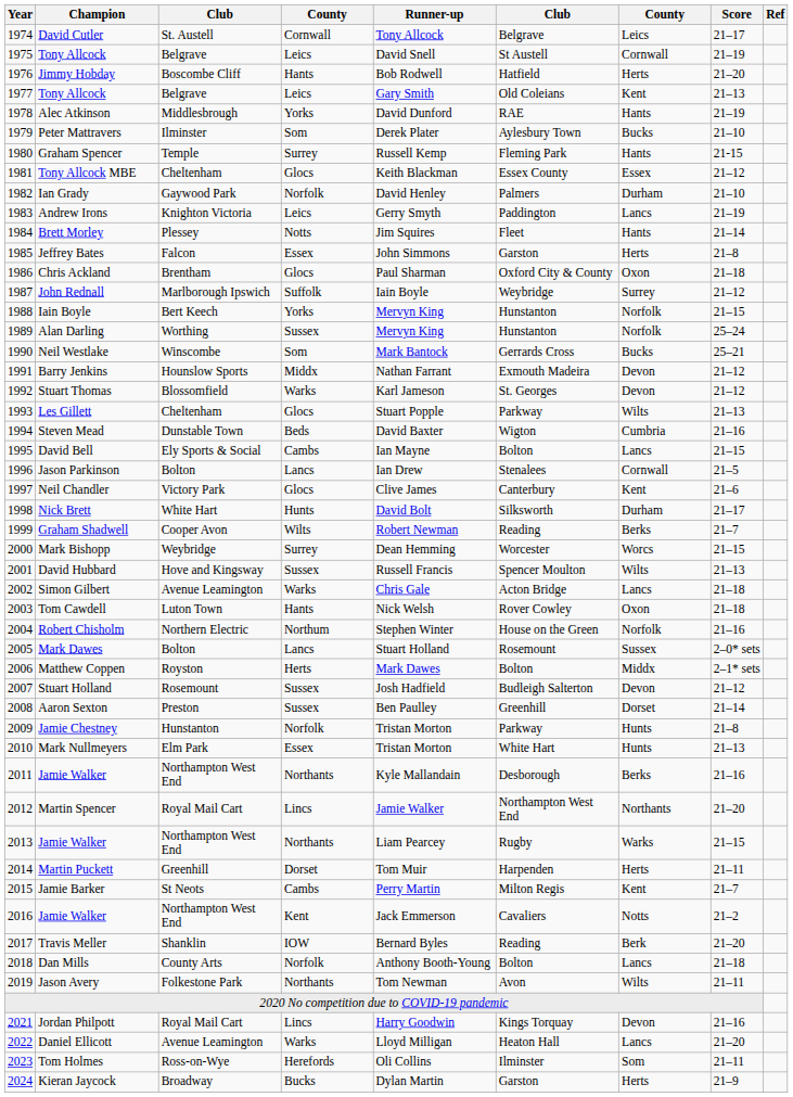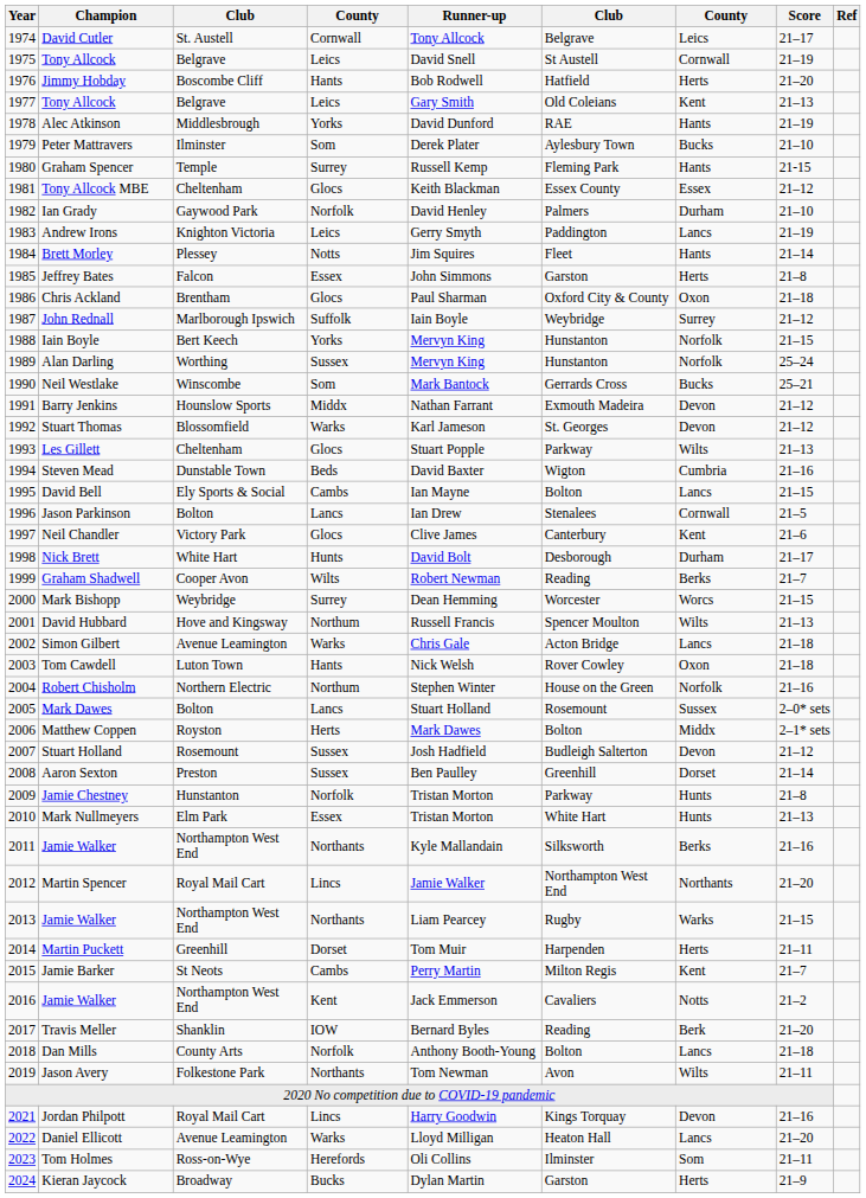 <table class="wikitable">
 <tr>
 <th width="30">Year</th>
 <th width="150">Champion</th>
 <th width="150">Club</th>
 <th width="110">County</th>
 <th width="150">Runner-up</th>
 <th width="150">Club</th>
 <th width="110">County</th>
 <th width="60">Score</th>
 <th width="20">Ref</th>
 </tr>
 <tr>
 <td align=center>1974</td>
 <td><a href='#'>David Cutler</a></td>
 <td>St. Austell</td>
 <td>Cornwall</td>
 <td><a href='#'>Tony Allcock</a></td>
 <td>Belgrave</td>
 <td>Leics</td>
 <td>21–17</td>
 <td></td>
 </tr>
 <tr>
 <td align=center>1975</td>
 <td><a href='#'>Tony Allcock</a></td>
 <td>Belgrave</td>
 <td>Leics</td>
 <td>David Snell</td>
 <td>St Austell</td>
 <td>Cornwall</td>
 <td>21–19</td>
 <td></td>
 </tr>
 <tr>
 <td align=center>1976</td>
 <td><a href='#'>Jimmy Hobday</a></td>
 <td>Boscombe Cliff</td>
 <td>Hants</td>
 <td>Bob Rodwell</td>
 <td>Hatfield</td>
 <td>Herts</td>
 <td>21–20</td>
 <td></td>
 </tr>
 <tr>
 <td align=center>1977</td>
 <td><a href='#'>Tony Allcock</a></td>
 <td>Belgrave</td>
 <td>Leics</td>
 <td><a href='#'>Gary Smith</a></td>
 <td>Old Coleians</td>
 <td>Kent</td>
 <td>21–13</td>
 <td></td>
 </tr>
 <tr>
 <td align=center>1978</td>
 <td>Alec Atkinson</td>
 <td>Middlesbrough</td>
 <td>Yorks</td>
 <td>David Dunford</td>
 <td>RAE</td>
 <td>Hants</td>
 <td>21–19</td>
 <td></td>
 </tr>
 <tr>
 <td align=center>1979</td>
 <td>Peter Mattravers</td>
 <td>Ilminster</td>
 <td>Som</td>
 <td>Derek Plater</td>
 <td>Aylesbury Town</td>
 <td>Bucks</td>
 <td>21–10</td>
 <td></td>
 </tr>
 <tr>
 <td align=center>1980</td>
 <td>Graham Spencer</td>
 <td>Temple</td>
 <td>Surrey</td>
 <td>Russell Kemp</td>
 <td>Fleming Park</td>
 <td>Hants</td>
 <td>21-15</td>
 <td></td>
 </tr>
 <tr>
 <td align=center>1981</td>
 <td><a href='#'>Tony Allcock</a> MBE</td>
 <td>Cheltenham</td>
 <td>Glocs</td>
 <td>Keith Blackman</td>
 <td>Essex County</td>
 <td>Essex</td>
 <td>21–12</td>
 <td></td>
 </tr>
 <tr>
 <td align=center>1982</td>
 <td>Ian Grady</td>
 <td>Gaywood Park</td>
 <td>Norfolk</td>
 <td>David Henley</td>
 <td>Palmers</td>
 <td>Durham</td>
 <td>21–10</td>
 <td></td>
 </tr>
 <tr>
 <td align=center>1983</td>
 <td>Andrew Irons</td>
 <td>Knighton Victoria</td>
 <td>Leics</td>
 <td>Gerry Smyth</td>
 <td>Paddington</td>
 <td>Lancs</td>
 <td>21–19</td>
 <td></td>
 </tr>
 <tr>
 <td align=center>1984</td>
 <td><a href='#'>Brett Morley</a></td>
 <td>Plessey</td>
 <td>Notts</td>
 <td>Jim Squires</td>
 <td>Fleet</td>
 <td>Hants</td>
 <td>21–14</td>
 <td></td>
 </tr>
 <tr>
 <td align=center>1985</td>
 <td>Jeffrey Bates</td>
 <td>Falcon</td>
 <td>Essex</td>
 <td>John Simmons</td>
 <td>Garston</td>
 <td>Herts</td>
 <td>21–8</td>
 <td></td>
 </tr>
 <tr>
 <td align=center>1986</td>
 <td>Chris Ackland</td>
 <td>Brentham</td>
 <td>Glocs</td>
 <td>Paul Sharman</td>
 <td>Oxford City & County</td>
 <td>Oxon</td>
 <td>21–18</td>
 <td></td>
 </tr>
 <tr>
 <td align=center>1987</td>
 <td><a href='#'>John Rednall</a></td>
 <td>Marlborough Ipswich</td>
 <td>Suffolk</td>
 <td>Iain Boyle</td>
 <td>Weybridge</td>
 <td>Surrey</td>
 <td>21–12</td>
 <td></td>
 </tr>
 <tr>
 <td align=center>1988</td>
 <td>Iain Boyle</td>
 <td>Bert Keech</td>
 <td>Yorks</td>
 <td><a href='#'>Mervyn King</a></td>
 <td>Hunstanton</td>
 <td>Norfolk</td>
 <td>21–15</td>
 <td></td>
 </tr>
 <tr>
 <td align=center>1989</td>
 <td>Alan Darling</td>
 <td>Worthing</td>
 <td>Sussex</td>
 <td><a href='#'>Mervyn King</a></td>
 <td>Hunstanton</td>
 <td>Norfolk</td>
 <td>25–24</td>
 <td></td>
 </tr>
 <tr>
 <td align=center>1990</td>
 <td>Neil Westlake</td>
 <td>Winscombe</td>
 <td>Som</td>
 <td><a href='#'>Mark Bantock</a></td>
 <td>Gerrards Cross</td>
 <td>Bucks</td>
 <td>25–21</td>
 <td></td>
 </tr>
 <tr>
 <td align=center>1991</td>
 <td>Barry Jenkins</td>
 <td>Hounslow Sports</td>
 <td>Middx</td>
 <td>Nathan Farrant</td>
 <td>Exmouth Madeira</td>
 <td>Devon</td>
 <td>21–12</td>
 <td></td>
 </tr>
 <tr>
 <td align=center>1992</td>
 <td>Stuart Thomas</td>
 <td>Blossomfield</td>
 <td>Warks</td>
 <td>Karl Jameson</td>
 <td>St. Georges</td>
 <td>Devon</td>
 <td>21–12</td>
 <td></td>
 </tr>
 <tr>
 <td align=center>1993</td>
 <td><a href='#'>Les Gillett</a></td>
 <td>Cheltenham</td>
 <td>Glocs</td>
 <td>Stuart Popple</td>
 <td>Parkway</td>
 <td>Wilts</td>
 <td>21–13</td>
 <td></td>
 </tr>
 <tr>
 <td align=center>1994</td>
 <td>Steven Mead</td>
 <td>Dunstable Town</td>
 <td>Beds</td>
 <td>David Baxter</td>
 <td>Wigton</td>
 <td>Cumbria</td>
 <td>21–16</td>
 <td></td>
 </tr>
 <tr>
 <td align=center>1995</td>
 <td>David Bell</td>
 <td>Ely Sports & Social</td>
 <td>Cambs</td>
 <td>Ian Mayne</td>
 <td>Bolton</td>
 <td>Lancs</td>
 <td>21–15</td>
 <td></td>
 </tr>
 <tr>
 <td align=center>1996</td>
 <td>Jason Parkinson</td>
 <td>Bolton</td>
 <td>Lancs</td>
 <td>Ian Drew</td>
 <td>Stenalees</td>
 <td>Cornwall</td>
 <td>21–5</td>
 <td></td>
 </tr>
 <tr>
 <td align=center>1997</td>
 <td>Neil Chandler</td>
 <td>Victory Park</td>
 <td>Glocs</td>
 <td>Clive James</td>
 <td>Canterbury</td>
 <td>Kent</td>
 <td>21–6</td>
 <td></td>
 </tr>
 <tr>
 <td align=center>1998</td>
 <td><a href='#'>Nick Brett</a></td>
 <td>White Hart</td>
 <td>Hunts</td>
 <td><a href='#'>David Bolt</a></td>
-<td>Silksworth</td>
+<td>Desborough</td>
 <td>Durham</td>
 <td>21–17</td>
 <td></td>
 </tr>
 <tr>
 <td align=center>1999</td>
 <td><a href='#'>Graham Shadwell</a></td>
 <td>Cooper Avon</td>
 <td>Wilts</td>
 <td><a href='#'>Robert Newman</a></td>
 <td>Reading</td>
 <td>Berks</td>
 <td>21–7</td>
 <td></td>
 </tr>
 <tr>
 <td align=center>2000</td>
 <td>Mark Bishopp</td>
 <td>Weybridge</td>
 <td>Surrey</td>
 <td>Dean Hemming</td>
 <td>Worcester</td>
 <td>Worcs</td>
 <td>21–15</td>
 <td></td>
 </tr>
 <tr>
 <td align=center>2001</td>
 <td>David Hubbard</td>
 <td>Hove and Kingsway</td>
-<td>Sussex</td>
+<td>Northum</td>
 <td>Russell Francis</td>
 <td>Spencer Moulton</td>
 <td>Wilts</td>
 <td>21–13</td>
 <td></td>
 </tr>
 <tr>
 <td align=center>2002</td>
 <td>Simon Gilbert</td>
 <td>Avenue Leamington</td>
 <td>Warks</td>
 <td><a href='#'>Chris Gale</a></td>
 <td>Acton Bridge</td>
 <td>Lancs</td>
 <td>21–18</td>
 <td></td>
 </tr>
 <tr>
 <td align=center>2003</td>
 <td>Tom Cawdell</td>
 <td>Luton Town</td>
 <td>Hants</td>
 <td>Nick Welsh</td>
 <td>Rover Cowley</td>
 <td>Oxon</td>
 <td>21–18</td>
 <td></td>
 </tr>
 <tr>
 <td align=center>2004</td>
 <td><a href='#'>Robert Chisholm</a></td>
 <td>Northern Electric</td>
 <td>Northum</td>
 <td>Stephen Winter</td>
 <td>House on the Green</td>
 <td>Norfolk</td>
 <td>21–16</td>
 <td></td>
 </tr>
 <tr>
 <td align=center>2005</td>
 <td><a href='#'>Mark Dawes</a></td>
 <td>Bolton</td>
 <td>Lancs</td>
 <td>Stuart Holland</td>
 <td>Rosemount</td>
 <td>Sussex</td>
 <td>2–0* sets</td>
 <td></td>
 </tr>
 <tr>
 <td align=center>2006</td>
 <td>Matthew Coppen</td>
 <td>Royston</td>
 <td>Herts</td>
 <td><a href='#'>Mark Dawes</a></td>
 <td>Bolton</td>
 <td>Middx</td>
 <td>2–1* sets</td>
 <td></td>
 </tr>
 <tr>
 <td align=center>2007</td>
 <td>Stuart Holland</td>
 <td>Rosemount</td>
 <td>Sussex</td>
 <td>Josh Hadfield</td>
 <td>Budleigh Salterton</td>
 <td>Devon</td>
 <td>21–12</td>
 <td></td>
 </tr>
 <tr>
 <td align=center>2008</td>
 <td>Aaron Sexton</td>
 <td>Preston</td>
 <td>Sussex</td>
 <td>Ben Paulley</td>
 <td>Greenhill</td>
 <td>Dorset</td>
 <td>21–14</td>
 <td></td>
 </tr>
 <tr>
 <td align=center>2009</td>
 <td><a href='#'>Jamie Chestney</a></td>
 <td>Hunstanton</td>
 <td>Norfolk</td>
 <td>Tristan Morton</td>
 <td>Parkway</td>
 <td>Hunts</td>
 <td>21–8</td>
 <td></td>
 </tr>
 <tr>
 <td align=center>2010</td>
 <td>Mark Nullmeyers</td>
 <td>Elm Park</td>
 <td>Essex</td>
 <td>Tristan Morton</td>
 <td>White Hart</td>
 <td>Hunts</td>
 <td>21–13</td>
 <td></td>
 </tr>
 <tr>
 <td align=center>2011</td>
 <td><a href='#'>Jamie Walker</a></td>
 <td>Northampton West End</td>
 <td>Northants</td>
 <td>Kyle Mallandain</td>
-<td>Desborough</td>
+<td>Silksworth</td>
 <td>Berks</td>
 <td>21–16</td>
 <td></td>
 </tr>
 <tr>
 <td align=center>2012</td>
 <td>Martin Spencer</td>
 <td>Royal Mail Cart</td>
 <td>Lincs</td>
 <td><a href='#'>Jamie Walker</a></td>
 <td>Northampton West End</td>
 <td>Northants</td>
 <td>21–20</td>
 <td></td>
 </tr>
 <tr>
 <td align=center>2013</td>
 <td><a href='#'>Jamie Walker</a></td>
 <td>Northampton West End</td>
 <td>Northants</td>
 <td>Liam Pearcey</td>
 <td>Rugby</td>
 <td>Warks</td>
 <td>21–15</td>
 <td></td>
 </tr>
 <tr>
 <td align=center>2014</td>
 <td><a href='#'>Martin Puckett</a></td>
 <td>Greenhill</td>
 <td>Dorset</td>
 <td>Tom Muir</td>
 <td>Harpenden</td>
 <td>Herts</td>
 <td>21–11</td>
 <td></td>
 </tr>
 <tr>
 <td align=center>2015</td>
 <td>Jamie Barker</td>
 <td>St Neots</td>
 <td>Cambs</td>
 <td><a href='#'>Perry Martin</a></td>
 <td>Milton Regis</td>
 <td>Kent</td>
 <td>21–7</td>
 <td></td>
 </tr>
 <tr>
 <td align=center>2016</td>
 <td><a href='#'>Jamie Walker</a></td>
 <td>Northampton West End</td>
 <td>Kent</td>
 <td>Jack Emmerson</td>
 <td>Cavaliers</td>
 <td>Notts</td>
 <td>21–2</td>
 <td></td>
 </tr>
 <tr>
 <td align=center>2017</td>
 <td>Travis Meller</td>
 <td>Shanklin</td>
 <td>IOW</td>
 <td>Bernard Byles</td>
 <td>Reading</td>
 <td>Berk</td>
 <td>21–20</td>
 <td></td>
 </tr>
 <tr>
 <td align=center>2018</td>
 <td>Dan Mills</td>
 <td>County Arts</td>
 <td>Norfolk</td>
 <td>Anthony Booth-Young</td>
 <td>Bolton</td>
 <td>Lancs</td>
 <td>21–18</td>
 <td></td>
 </tr>
 <tr>
 <td align=center>2019</td>
 <td>Jason Avery</td>
 <td>Folkestone Park</td>
 <td>Northants</td>
 <td>Tom Newman</td>
 <td>Avon</td>
 <td>Wilts</td>
 <td>21–11</td>
 <td></td>
 </tr>
 <tr align=center>
 <td colspan=8 bgcolor="ececec"><em>2020 No competition due to <a href='#'>COVID-19 pandemic</a></em></td>
 <td align=left></td>
 </tr>
 <tr>
 <td align=center><a href='#'>2021</a></td>
 <td>Jordan Philpott</td>
 <td>Royal Mail Cart</td>
 <td>Lincs</td>
 <td><a href='#'>Harry Goodwin</a></td>
 <td>Kings Torquay</td>
 <td>Devon</td>
 <td>21–16</td>
 <td></td>
 </tr>
 <tr>
 <td align=center><a href='#'>2022</a></td>
 <td>Daniel Ellicott</td>
 <td>Avenue Leamington</td>
 <td>Warks</td>
 <td>Lloyd Milligan</td>
 <td>Heaton Hall</td>
 <td>Lancs</td>
 <td>21–20</td>
 <td></td>
 </tr>
 <tr>
 <td align=center><a href='#'>2023</a></td>
 <td>Tom Holmes</td>
 <td>Ross-on-Wye</td>
 <td>Herefords</td>
 <td>Oli Collins</td>
 <td>Ilminster</td>
 <td>Som</td>
 <td>21–11</td>
 <td></td>
 </tr>
 <tr>
 <td align=center><a href='#'>2024</a></td>
 <td>Kieran Jaycock</td>
 <td>Broadway</td>
 <td>Bucks</td>
 <td>Dylan Martin</td>
 <td>Garston</td>
 <td>Herts</td>
 <td>21–9</td>
 <td></td>
 </tr>
 </table>
